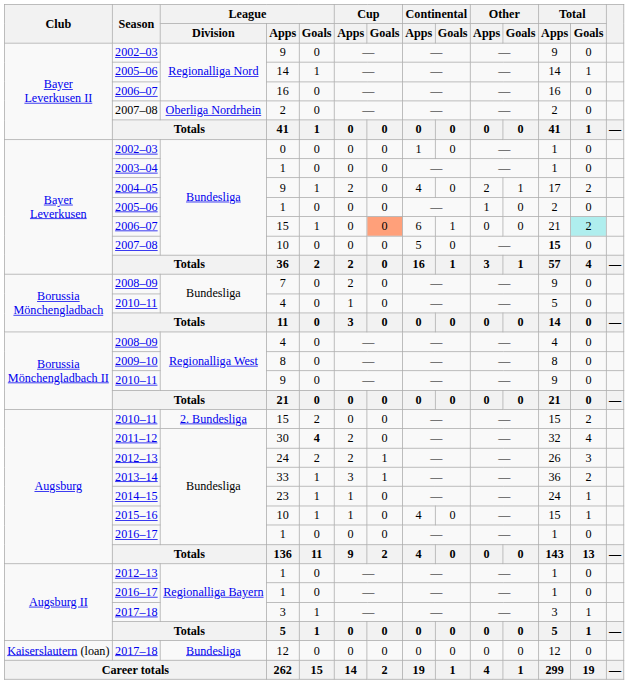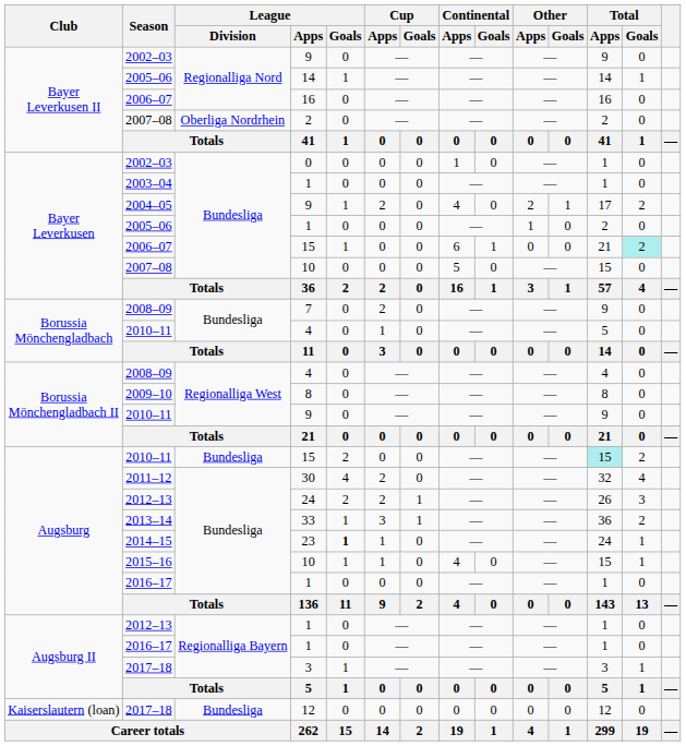 <table class="wikitable" style="text-align: center">
 <tr>
 <th rowspan=2>Club</th>
 <th rowspan=2>Season</th>
 <th colspan=3>League</th>
 <th colspan=2>Cup</th>
 <th colspan=2>Continental</th>
 <th colspan=2>Other</th>
 <th colspan=2>Total</th>
 <th rowspan=2></th>
 </tr>
 <tr>
 <th>Division</th>
 <th>Apps</th>
 <th>Goals</th>
 <th>Apps</th>
 <th>Goals</th>
 <th>Apps</th>
 <th>Goals</th>
 <th>Apps</th>
 <th>Goals</th>
 <th>Apps</th>
 <th>Goals</th>
 </tr>
 <tr>
 <td rowspan=5><a href='#'>Bayer<br>Leverkusen II</a></td>
 <td><a href='#'>2002–03</a></td>
 <td rowspan=3><a href='#'>Regionalliga Nord</a></td>
 <td>9</td>
 <td>0</td>
 <td colspan=2>—</td>
 <td colspan=2>—</td>
 <td colspan=2>—</td>
 <td>9</td>
 <td>0</td>
 <td></td>
 </tr>
 <tr>
 <td><a href='#'>2005–06</a></td>
 <td>14</td>
 <td>1</td>
 <td colspan=2>—</td>
 <td colspan=2>—</td>
 <td colspan=2>—</td>
 <td>14</td>
 <td>1</td>
 <td></td>
 </tr>
 <tr>
 <td><a href='#'>2006–07</a></td>
 <td>16</td>
 <td>0</td>
 <td colspan=2>—</td>
 <td colspan=2>—</td>
 <td colspan=2>—</td>
 <td>16</td>
 <td>0</td>
 <td></td>
 </tr>
 <tr>
 <td>2007–08</td>
 <td><a href='#'>Oberliga Nordrhein</a></td>
 <td>2</td>
 <td>0</td>
 <td colspan=2>—</td>
 <td colspan=2>—</td>
 <td colspan=2>—</td>
 <td>2</td>
 <td>0</td>
 <td></td>
 </tr>
 <tr>
 <th colspan=2>Totals</th>
 <th>41</th>
 <th>1</th>
 <th>0</th>
 <th>0</th>
 <th>0</th>
 <th>0</th>
 <th>0</th>
 <th>0</th>
 <th>41</th>
 <th>1</th>
 <th>—</th>
 </tr>
 <tr>
 <td rowspan=7><a href='#'>Bayer<br>Leverkusen</a></td>
 <td><a href='#'>2002–03</a></td>
 <td rowspan=6><a href='#'>Bundesliga</a></td>
 <td>0</td>
 <td>0</td>
 <td>0</td>
 <td>0</td>
 <td>1</td>
 <td>0</td>
 <td colspan=2>—</td>
 <td>1</td>
 <td>0</td>
 <td></td>
 </tr>
 <tr>
 <td><a href='#'>2003–04</a></td>
 <td>1</td>
 <td>0</td>
 <td>0</td>
 <td>0</td>
 <td colspan=2>—</td>
 <td colspan=2>—</td>
 <td>1</td>
 <td>0</td>
 <td></td>
 </tr>
 <tr>
 <td><a href='#'>2004–05</a></td>
 <td>9</td>
 <td>1</td>
 <td>2</td>
 <td>0</td>
 <td>4</td>
 <td>0</td>
 <td>2</td>
 <td>1</td>
 <td>17</td>
 <td>2</td>
 <td></td>
 </tr>
 <tr>
 <td><a href='#'>2005–06</a></td>
 <td>1</td>
 <td>0</td>
 <td>0</td>
 <td>0</td>
 <td colspan=2>—</td>
 <td>1</td>
 <td>0</td>
 <td>2</td>
 <td>0</td>
 <td></td>
 </tr>
 <tr>
 <td><a href='#'>2006–07</a></td>
 <td>15</td>
 <td>1</td>
 <td>0</td>
-<td style="background: lightsalmon;">0</td>
+<td>0</td>
 <td>6</td>
 <td>1</td>
 <td>0</td>
 <td>0</td>
 <td>21</td>
 <td style="background: paleturquoise;">2</td>
 <td></td>
 </tr>
 <tr>
 <td><a href='#'>2007–08</a></td>
 <td>10</td>
 <td>0</td>
 <td>0</td>
 <td>0</td>
 <td>5</td>
 <td>0</td>
 <td colspan=2>—</td>
-<td><strong>15</strong></td>
+<td>15</td>
 <td>0</td>
 <td></td>
 </tr>
 <tr>
 <th colspan=2>Totals</th>
 <th>36</th>
 <th>2</th>
 <th>2</th>
 <th>0</th>
 <th>16</th>
 <th>1</th>
 <th>3</th>
 <th>1</th>
 <th>57</th>
 <th>4</th>
 <th>—</th>
 </tr>
 <tr>
 <td rowspan=3><a href='#'>Borussia<br>Mönchengladbach</a></td>
 <td><a href='#'>2008–09</a></td>
 <td rowspan=2>Bundesliga</td>
 <td>7</td>
 <td>0</td>
 <td>2</td>
 <td>0</td>
 <td colspan=2>—</td>
 <td colspan=2>—</td>
 <td>9</td>
 <td>0</td>
 <td></td>
 </tr>
 <tr>
 <td><a href='#'>2010–11</a></td>
 <td>4</td>
 <td>0</td>
 <td>1</td>
 <td>0</td>
 <td colspan=2>—</td>
 <td colspan=2>—</td>
 <td>5</td>
 <td>0</td>
 <td></td>
 </tr>
 <tr>
 <th colspan=2>Totals</th>
 <th>11</th>
 <th>0</th>
 <th>3</th>
 <th>0</th>
 <th>0</th>
 <th>0</th>
 <th>0</th>
 <th>0</th>
 <th>14</th>
 <th>0</th>
 <th>—</th>
 </tr>
 <tr>
 <td rowspan="4"><a href='#'>Borussia<br>Mönchengladbach II</a></td>
 <td><a href='#'>2008–09</a></td>
 <td rowspan=3><a href='#'>Regionalliga West</a></td>
 <td>4</td>
 <td>0</td>
 <td colspan=2>—</td>
 <td colspan=2>—</td>
 <td colspan=2>—</td>
 <td>4</td>
 <td>0</td>
 <td></td>
 </tr>
 <tr>
 <td><a href='#'>2009–10</a></td>
 <td>8</td>
 <td>0</td>
 <td colspan=2>—</td>
 <td colspan=2>—</td>
 <td colspan=2>—</td>
 <td>8</td>
 <td>0</td>
 <td></td>
 </tr>
 <tr>
 <td><a href='#'>2010–11</a></td>
 <td>9</td>
 <td>0</td>
 <td colspan=2>—</td>
 <td colspan=2>—</td>
 <td colspan=2>—</td>
 <td>9</td>
 <td>0</td>
 <td></td>
 </tr>
 <tr>
 <th colspan=2>Totals</th>
 <th>21</th>
 <th>0</th>
 <th>0</th>
 <th>0</th>
 <th>0</th>
 <th>0</th>
 <th>0</th>
 <th>0</th>
 <th>21</th>
 <th>0</th>
 <th>—</th>
 </tr>
 <tr>
 <td rowspan="8"><a href='#'>Augsburg</a></td>
 <td><a href='#'>2010–11</a></td>
-<td><a href='#'>2. Bundesliga</a></td>
+<td><a href='#'>Bundesliga</a></td>
 <td>15</td>
 <td>2</td>
 <td>0</td>
 <td>0</td>
 <td colspan=2>—</td>
 <td colspan=2>—</td>
-<td>15</td>
+<td style="background: paleturquoise;">15</td>
 <td>2</td>
 <td></td>
 </tr>
 <tr>
 <td><a href='#'>2011–12</a></td>
 <td rowspan=6>Bundesliga</td>
 <td>30</td>
-<td><strong>4</strong></td>
+<td>4</td>
 <td>2</td>
 <td>0</td>
 <td colspan=2>—</td>
 <td colspan=2>—</td>
 <td>32</td>
 <td>4</td>
 <td></td>
 </tr>
 <tr>
 <td><a href='#'>2012–13</a></td>
 <td>24</td>
 <td>2</td>
 <td>2</td>
 <td>1</td>
 <td colspan=2>—</td>
 <td colspan=2>—</td>
 <td>26</td>
 <td>3</td>
 <td></td>
 </tr>
 <tr>
 <td><a href='#'>2013–14</a></td>
 <td>33</td>
 <td>1</td>
 <td>3</td>
 <td>1</td>
 <td colspan=2>—</td>
 <td colspan=2>—</td>
 <td>36</td>
 <td>2</td>
 <td></td>
 </tr>
 <tr>
 <td><a href='#'>2014–15</a></td>
 <td>23</td>
-<td>1</td>
+<td><strong>1</strong></td>
 <td>1</td>
 <td>0</td>
 <td colspan=2>—</td>
 <td colspan=2>—</td>
 <td>24</td>
 <td>1</td>
 <td></td>
 </tr>
 <tr>
 <td><a href='#'>2015–16</a></td>
 <td>10</td>
 <td>1</td>
 <td>1</td>
 <td>0</td>
 <td>4</td>
 <td>0</td>
 <td colspan=2>—</td>
 <td>15</td>
 <td>1</td>
 <td></td>
 </tr>
 <tr>
 <td><a href='#'>2016–17</a></td>
 <td>1</td>
 <td>0</td>
 <td>0</td>
 <td>0</td>
 <td colspan=2>—</td>
 <td colspan=2>—</td>
 <td>1</td>
 <td>0</td>
 <td></td>
 </tr>
 <tr>
 <th colspan=2>Totals</th>
 <th>136</th>
 <th>11</th>
 <th>9</th>
 <th>2</th>
 <th>4</th>
 <th>0</th>
 <th>0</th>
 <th>0</th>
 <th>143</th>
 <th>13</th>
 <th>—</th>
 </tr>
 <tr>
 <td rowspan=4><a href='#'>Augsburg II</a></td>
 <td><a href='#'>2012–13</a></td>
 <td rowspan=3><a href='#'>Regionalliga Bayern</a></td>
 <td>1</td>
 <td>0</td>
 <td colspan=2>—</td>
 <td colspan=2>—</td>
 <td colspan=2>—</td>
 <td>1</td>
 <td>0</td>
 <td></td>
 </tr>
 <tr>
 <td><a href='#'>2016–17</a></td>
 <td>1</td>
 <td>0</td>
 <td colspan=2>—</td>
 <td colspan=2>—</td>
 <td colspan=2>—</td>
 <td>1</td>
 <td>0</td>
 <td></td>
 </tr>
 <tr>
 <td><a href='#'>2017–18</a></td>
 <td>3</td>
 <td>1</td>
 <td colspan=2>—</td>
 <td colspan=2>—</td>
 <td colspan=2>—</td>
 <td>3</td>
 <td>1</td>
 <td></td>
 </tr>
 <tr>
 <th colspan=2>Totals</th>
 <th>5</th>
 <th>1</th>
 <th>0</th>
 <th>0</th>
 <th>0</th>
 <th>0</th>
 <th>0</th>
 <th>0</th>
 <th>5</th>
 <th>1</th>
 <th>—</th>
 </tr>
 <tr>
 <td><a href='#'>Kaiserslautern</a> (loan)</td>
 <td><a href='#'>2017–18</a></td>
 <td><a href='#'>Bundesliga</a></td>
 <td>12</td>
 <td>0</td>
 <td>0</td>
 <td>0</td>
 <td>0</td>
 <td>0</td>
 <td>0</td>
 <td>0</td>
 <td>12</td>
 <td>0</td>
 <td></td>
 </tr>
 <tr>
 <th colspan=3>Career totals</th>
 <th>262</th>
 <th>15</th>
 <th>14</th>
 <th>2</th>
 <th>19</th>
 <th>1</th>
 <th>4</th>
 <th>1</th>
 <th>299</th>
 <th>19</th>
 <th>—</th>
 </tr>
 </table>
